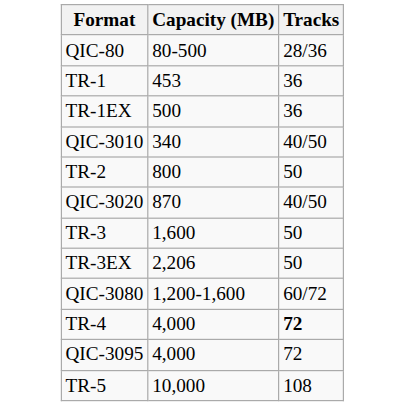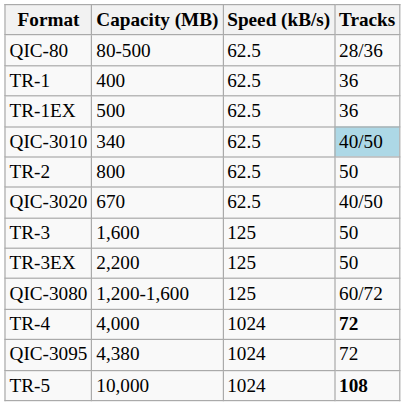 <table class="wikitable" style="margin:1em auto;">
 <tr>
 <th>Format</th>
 <th>Capacity (MB)</th>
+<th>Speed (kB/s)</th>
 <th>Tracks</th>
 </tr>
 <tr>
 <td>QIC-80</td>
 <td>80-500</td>
+<td>62.5</td>
 <td>28/36</td>
 </tr>
 <tr>
 <td>TR-1</td>
-<td>453</td>
+<td>400</td>
+<td>62.5</td>
 <td>36</td>
 </tr>
 <tr>
 <td>TR-1EX</td>
 <td>500</td>
+<td>62.5</td>
 <td>36</td>
 </tr>
 <tr>
 <td>QIC-3010</td>
 <td>340</td>
-<td>40/50</td>
+<td>62.5</td>
+<td style="background: lightblue;">40/50</td>
 </tr>
 <tr>
 <td>TR-2</td>
 <td>800</td>
+<td>62.5</td>
 <td>50</td>
 </tr>
 <tr>
 <td>QIC-3020</td>
-<td>870</td>
+<td>670</td>
+<td>62.5</td>
 <td>40/50</td>
 </tr>
 <tr>
 <td>TR-3</td>
 <td>1,600</td>
+<td>125</td>
 <td>50</td>
 </tr>
 <tr>
 <td>TR-3EX</td>
-<td>2,206</td>
+<td>2,200</td>
+<td>125</td>
 <td>50</td>
 </tr>
 <tr>
 <td>QIC-3080</td>
 <td>1,200-1,600</td>
+<td>125</td>
 <td>60/72</td>
 </tr>
 <tr>
 <td>TR-4</td>
 <td>4,000</td>
+<td>1024</td>
 <td><strong>72</strong></td>
 </tr>
 <tr>
 <td>QIC-3095</td>
-<td>4,000</td>
+<td>4,380</td>
+<td>1024</td>
 <td>72</td>
 </tr>
 <tr>
 <td>TR-5</td>
 <td>10,000</td>
-<td>108</td>
+<td>1024</td>
+<td><strong>108</strong></td>
 </tr>
 </table>
